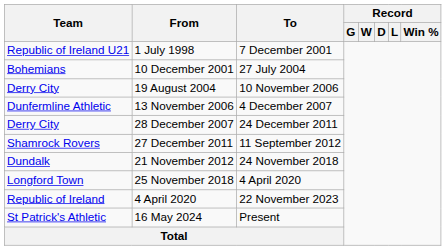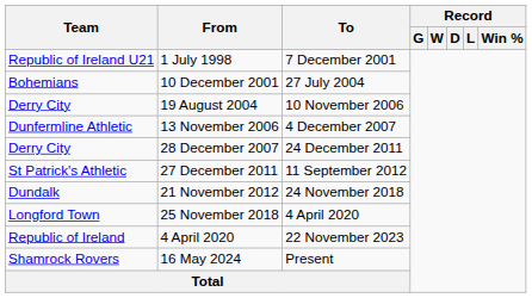 <table class="wikitable" style="text-align: center">
 <tr>
 <th rowspan="2">Team</th>
 <th rowspan="2">From</th>
 <th rowspan="2">To</th>
 <th colspan="5">Record</th>
 </tr>
 <tr>
 <th>G</th>
 <th>W</th>
 <th>D</th>
 <th>L</th>
 <th>Win %</th>
 </tr>
 <tr>
 <td align=left> <a href='#'>Republic of Ireland U21</a></td>
 <td align=left>1 July 1998</td>
 <td align=left>7 December 2001<br></td>
 </tr>
 <tr>
 <td align=left> <a href='#'>Bohemians</a></td>
 <td align=left>10 December 2001</td>
 <td align=left>27 July 2004<br></td>
 </tr>
 <tr>
 <td align=left> <a href='#'>Derry City</a></td>
 <td align=left>19 August 2004</td>
 <td align=left>10 November 2006<br></td>
 </tr>
 <tr>
 <td align=left> <a href='#'>Dunfermline Athletic</a></td>
 <td align=left>13 November 2006</td>
 <td align=left>4 December 2007<br></td>
 </tr>
 <tr>
 <td align=left> <a href='#'>Derry City</a></td>
 <td align=left>28 December 2007</td>
 <td align=left>24 December 2011<br></td>
 </tr>
 <tr>
-<td align=left> <a href='#'>Shamrock Rovers</a></td>
+<td align=left> <a href='#'>St Patrick's Athletic</a></td>
 <td align=left>27 December 2011</td>
 <td align=left>11 September 2012<br></td>
 </tr>
 <tr>
 <td align=left> <a href='#'>Dundalk</a></td>
 <td align=left>21 November 2012</td>
 <td align=left>24 November 2018<br></td>
 </tr>
 <tr>
 <td align=left> <a href='#'>Longford Town</a></td>
 <td align=left>25 November 2018</td>
 <td align=left>4 April 2020<br></td>
 </tr>
 <tr>
 <td align=left> <a href='#'>Republic of Ireland</a></td>
 <td align=left>4 April 2020</td>
 <td align=left>22 November 2023<br></td>
 </tr>
 <tr>
-<td align=left> <a href='#'>St Patrick's Athletic</a></td>
+<td align=left> <a href='#'>Shamrock Rovers</a></td>
 <td align=left>16 May 2024</td>
 <td align=left>Present<br></td>
 </tr>
 <tr>
 <th colspan=3>Total<br></th>
 </tr>
 </table>
